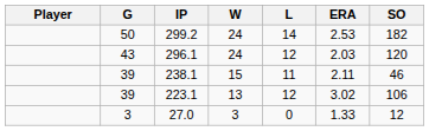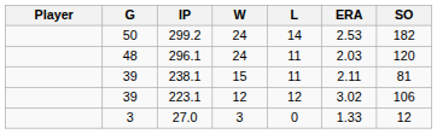 <table class="wikitable sortable">
 <tr>
 <th bgcolor="#DDDDFF" width="16%">Player</th>
 <th bgcolor="#DDDDFF" width="9%">G</th>
 <th bgcolor="#DDDDFF" width="9%">IP</th>
 <th bgcolor="#DDDDFF" width="9%">W</th>
 <th bgcolor="#DDDDFF" width="9%">L</th>
 <th bgcolor="#DDDDFF" width="9%">ERA</th>
 <th bgcolor="#DDDDFF" width="9%">SO</th>
 </tr>
 <tr align="center">
 <td></td>
 <td>50</td>
 <td>299.2</td>
 <td>24</td>
 <td>14</td>
 <td>2.53</td>
 <td>182</td>
 </tr>
 <tr align="center">
 <td></td>
-<td>43</td>
+<td>48</td>
 <td>296.1</td>
 <td>24</td>
-<td>12</td>
+<td>11</td>
 <td>2.03</td>
 <td>120</td>
 </tr>
 <tr align="center">
 <td></td>
 <td>39</td>
 <td>238.1</td>
 <td>15</td>
 <td>11</td>
 <td>2.11</td>
-<td>46</td>
+<td>81</td>
 </tr>
 <tr align="center">
 <td></td>
 <td>39</td>
 <td>223.1</td>
-<td>13</td>
+<td>12</td>
 <td>12</td>
 <td>3.02</td>
 <td>106</td>
 </tr>
 <tr align="center">
 <td></td>
 <td>3</td>
 <td>27.0</td>
 <td>3</td>
 <td>0</td>
 <td>1.33</td>
 <td>12</td>
 </tr>
 </table>
